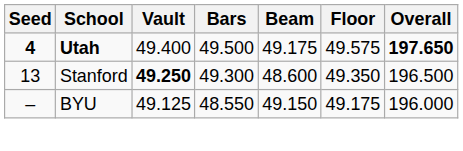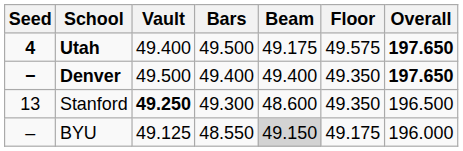 <table class="wikitable" style="white-space:nowrap; font-size:95%; text-align:center">
 <tr>
 <th>Seed</th>
 <th>School</th>
 <th>Vault</th>
 <th>Bars</th>
 <th>Beam</th>
 <th>Floor</th>
 <th>Overall</th>
 </tr>
 <tr>
 <td><strong>4</strong></td>
 <td align=left><strong>Utah</strong></td>
 <td>49.400</td>
 <td>49.500</td>
 <td>49.175</td>
 <td>49.575</td>
 <td><strong>197.650</strong></td>
 </tr>
 <tr>
+<td><strong>−</strong></td>
+<td align=left><strong>Denver</strong></td>
+<td>49.500</td>
+<td>49.400</td>
+<td>49.400</td>
+<td>49.350</td>
+<td><strong>197.650</strong></td>
+</tr>
+<tr>
 <td>13</td>
 <td align=left>Stanford</td>
 <td><strong>49.250</strong></td>
 <td>49.300</td>
 <td>48.600</td>
 <td>49.350</td>
 <td>196.500</td>
 </tr>
 <tr>
 <td>–</td>
 <td align=left>BYU</td>
 <td>49.125</td>
 <td>48.550</td>
-<td>49.150</td>
+<td style="background: lightgrey;">49.150</td>
 <td>49.175</td>
 <td>196.000</td>
 </tr>
 </table>
